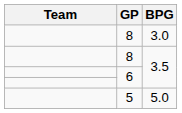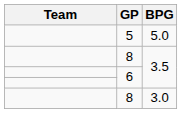 <table class=wikitable>
 <tr>
 <th>Team</th>
 <th width="15%">GP</th>
 <th width="20%">BPG</th>
 </tr>
 <tr>
 <td></td>
-<td align=center>8</td>
-<td align=center>3.0</td>
+<td align=center>5</td>
+<td align=center>5.0</td>
 </tr>
 <tr>
 <td></td>
 <td align=center>8</td>
 <td align=center rowspan=3>3.5</td>
 </tr>
 <tr>
 <td></td>
 <td align=center rowspan=2>6</td>
 </tr>
 <tr>
 <td></td>
 </tr>
 <tr>
 <td></td>
-<td align=center>5</td>
-<td align=center>5.0</td>
+<td align=center>8</td>
+<td align=center>3.0</td>
 </tr>
 </table>
